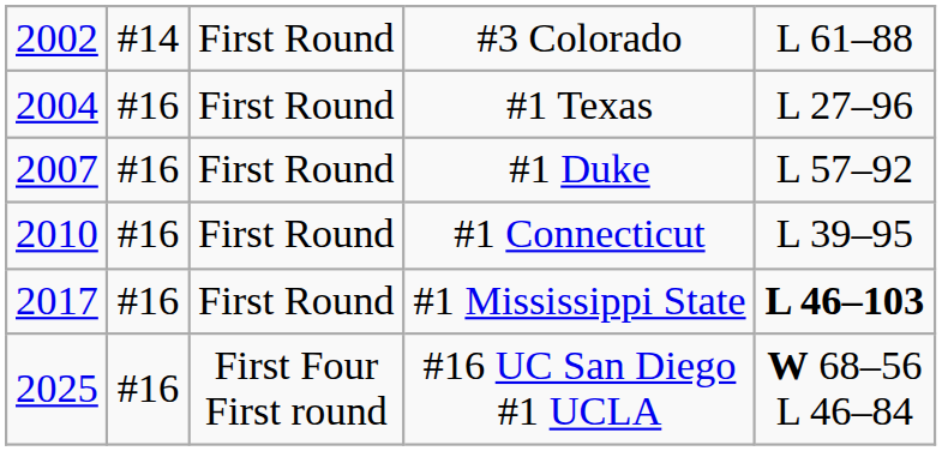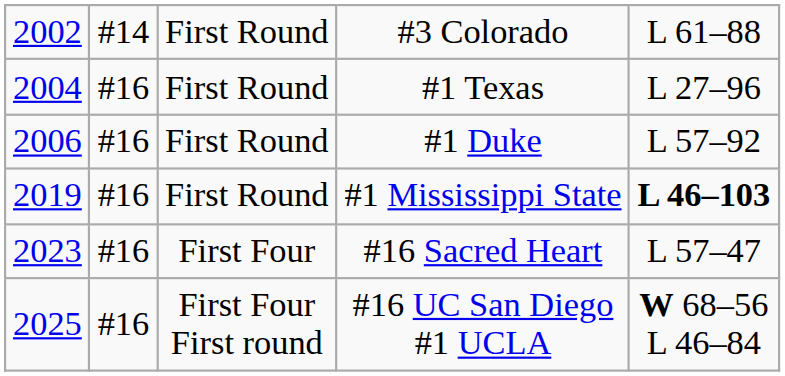 <table class="wikitable">
 <tr align="center">
 <td><a href='#'>2002</a></td>
 <td>#14</td>
 <td>First Round</td>
 <td>#3 Colorado</td>
 <td>L 61–88</td>
 </tr>
 <tr align="center">
 <td><a href='#'>2004</a></td>
 <td>#16</td>
 <td>First Round</td>
 <td>#1 Texas</td>
 <td>L 27–96</td>
 </tr>
 <tr align="center">
-<td><a href='#'>2007</a></td>
+<td><a href='#'>2006</a></td>
 <td>#16</td>
 <td>First Round</td>
 <td>#1 <a href='#'>Duke</a></td>
 <td>L 57–92</td>
 </tr>
 <tr align="center">
-<td><a href='#'>2010</a></td>
-<td>#16</td>
-<td>First Round</td>
-<td>#1 <a href='#'>Connecticut</a></td>
-<td>L 39–95</td>
-</tr>
-<tr align="center">
-<td><a href='#'>2017</a></td>
+<td><a href='#'>2019</a></td>
 <td>#16</td>
 <td>First Round</td>
 <td>#1 <a href='#'>Mississippi State</a></td>
 <td><strong>L 46–103</strong></td>
+</tr>
+<tr align="center">
+<td><a href='#'>2023</a></td>
+<td>#16</td>
+<td>First Four</td>
+<td>#16 <a href='#'>Sacred Heart</a></td>
+<td>L 57–47</td>
 </tr>
 <tr align="center">
 <td><a href='#'>2025</a></td>
 <td>#16</td>
 <td>First Four<br>First round</td>
 <td>#16 <a href='#'>UC San Diego</a><br>#1 <a href='#'>UCLA</a></td>
 <td><strong>W</strong> 68–56<br>L 46–84</td>
 </tr>
 </table>
